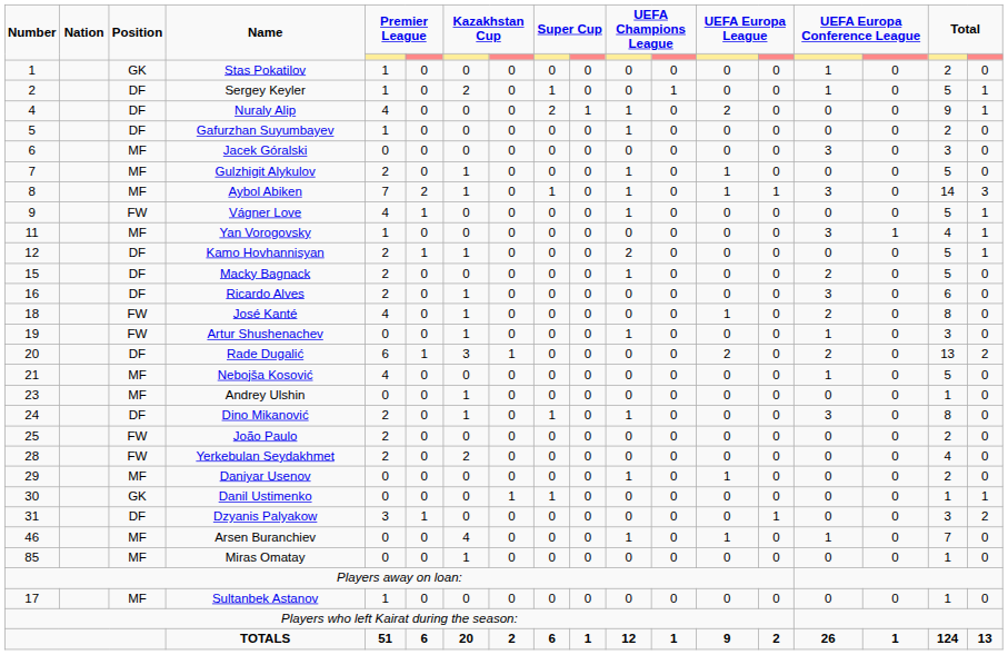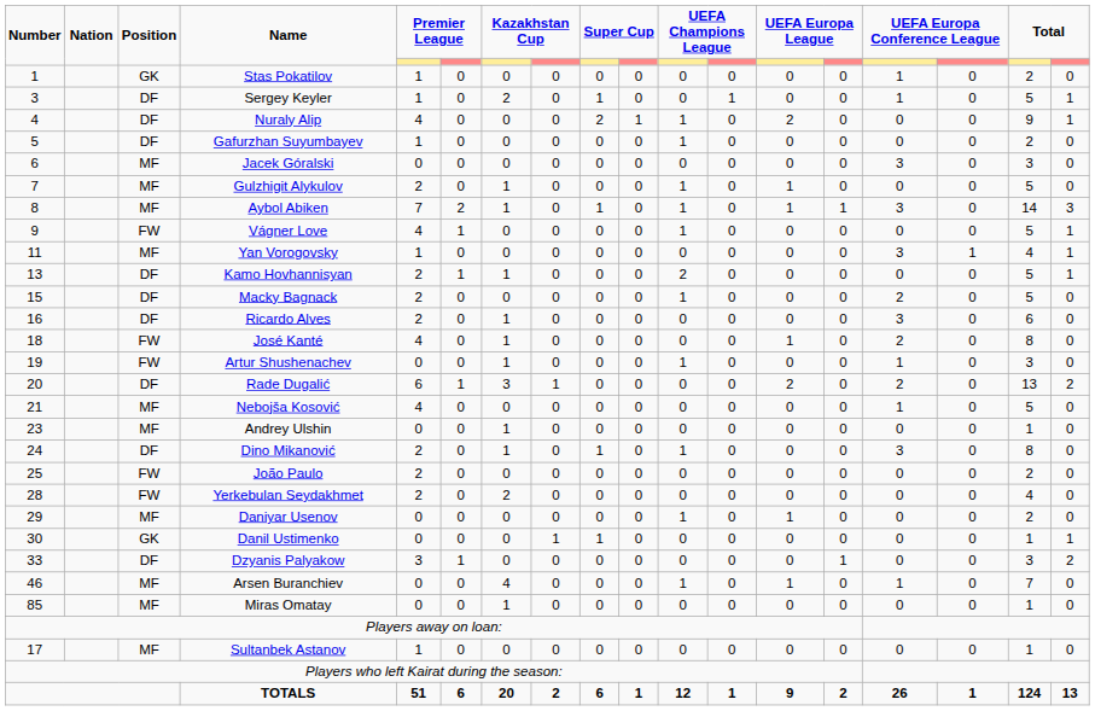 <table class="wikitable" style="text-align:center;">
 <tr>
 <td rowspan="2"  style="width:5%; text-align:center;"><strong>Number</strong></td>
 <td rowspan="2"  style="width:5%; text-align:center;"><strong>Nation</strong></td>
 <td rowspan="2"  style="width:5%; text-align:center;"><strong>Position</strong></td>
 <td rowspan="2"  style="width:20%; text-align:center;"><strong>Name</strong></td>
 <td colspan="2" style="text-align:center;"><strong><a href='#'>Premier League</a></strong></td>
 <td colspan="2" style="text-align:center;"><strong><a href='#'>Kazakhstan Cup</a></strong></td>
 <td colspan="2" style="text-align:center;"><strong><a href='#'>Super Cup</a></strong></td>
 <td colspan="2" style="text-align:center;"><strong><a href='#'>UEFA Champions League</a></strong></td>
 <td colspan="2" style="text-align:center;"><strong><a href='#'>UEFA Europa League</a></strong></td>
 <td colspan="2" style="text-align:center;"><strong><a href='#'>UEFA Europa Conference League</a></strong></td>
 <td colspan="2" style="text-align:center;"><strong>Total</strong></td>
 </tr>
 <tr>
 <th style="width:60px; background:#fe9;"></th>
 <th style="width:60px; background:#ff8888;"></th>
 <th style="width:60px; background:#fe9;"></th>
 <th style="width:60px; background:#ff8888;"></th>
 <th style="width:60px; background:#fe9;"></th>
 <th style="width:60px; background:#ff8888;"></th>
 <th style="width:60px; background:#fe9;"></th>
 <th style="width:60px; background:#ff8888;"></th>
 <th style="width:120px; background:#fe9;"></th>
 <th style="width:60px; background:#ff8888;"></th>
 <th style="width:120px; background:#fe9;"></th>
 <th style="width:120px; background:#ff8888;"></th>
 <th style="width:60px; background:#fe9;"></th>
 <th style="width:60px; background:#ff8888;"></th>
 </tr>
 <tr>
 <td>1</td>
 <td></td>
 <td>GK</td>
 <td><a href='#'>Stas Pokatilov</a></td>
 <td>1</td>
 <td>0</td>
 <td>0</td>
 <td>0</td>
 <td>0</td>
 <td>0</td>
 <td>0</td>
 <td>0</td>
 <td>0</td>
 <td>0</td>
 <td>1</td>
 <td>0</td>
 <td>2</td>
 <td>0</td>
 </tr>
 <tr>
-<td>2</td>
+<td>3</td>
 <td></td>
 <td>DF</td>
 <td>Sergey Keyler</td>
 <td>1</td>
 <td>0</td>
 <td>2</td>
 <td>0</td>
 <td>1</td>
 <td>0</td>
 <td>0</td>
 <td>1</td>
 <td>0</td>
 <td>0</td>
 <td>1</td>
 <td>0</td>
 <td>5</td>
 <td>1</td>
 </tr>
 <tr>
 <td>4</td>
 <td></td>
 <td>DF</td>
 <td><a href='#'>Nuraly Alip</a></td>
 <td>4</td>
 <td>0</td>
 <td>0</td>
 <td>0</td>
 <td>2</td>
 <td>1</td>
 <td>1</td>
 <td>0</td>
 <td>2</td>
 <td>0</td>
 <td>0</td>
 <td>0</td>
 <td>9</td>
 <td>1</td>
 </tr>
 <tr>
 <td>5</td>
 <td></td>
 <td>DF</td>
 <td><a href='#'>Gafurzhan Suyumbayev</a></td>
 <td>1</td>
 <td>0</td>
 <td>0</td>
 <td>0</td>
 <td>0</td>
 <td>0</td>
 <td>1</td>
 <td>0</td>
 <td>0</td>
 <td>0</td>
 <td>0</td>
 <td>0</td>
 <td>2</td>
 <td>0</td>
 </tr>
 <tr>
 <td>6</td>
 <td></td>
 <td>MF</td>
 <td><a href='#'>Jacek Góralski</a></td>
 <td>0</td>
 <td>0</td>
 <td>0</td>
 <td>0</td>
 <td>0</td>
 <td>0</td>
 <td>0</td>
 <td>0</td>
 <td>0</td>
 <td>0</td>
 <td>3</td>
 <td>0</td>
 <td>3</td>
 <td>0</td>
 </tr>
 <tr>
 <td>7</td>
 <td></td>
 <td>MF</td>
 <td><a href='#'>Gulzhigit Alykulov</a></td>
 <td>2</td>
 <td>0</td>
 <td>1</td>
 <td>0</td>
 <td>0</td>
 <td>0</td>
 <td>1</td>
 <td>0</td>
 <td>1</td>
 <td>0</td>
 <td>0</td>
 <td>0</td>
 <td>5</td>
 <td>0</td>
 </tr>
 <tr>
 <td>8</td>
 <td></td>
 <td>MF</td>
 <td><a href='#'>Aybol Abiken</a></td>
 <td>7</td>
 <td>2</td>
 <td>1</td>
 <td>0</td>
 <td>1</td>
 <td>0</td>
 <td>1</td>
 <td>0</td>
 <td>1</td>
 <td>1</td>
 <td>3</td>
 <td>0</td>
 <td>14</td>
 <td>3</td>
 </tr>
 <tr>
 <td>9</td>
 <td></td>
 <td>FW</td>
 <td><a href='#'>Vágner Love</a></td>
 <td>4</td>
 <td>1</td>
 <td>0</td>
 <td>0</td>
 <td>0</td>
 <td>0</td>
 <td>1</td>
 <td>0</td>
 <td>0</td>
 <td>0</td>
 <td>0</td>
 <td>0</td>
 <td>5</td>
 <td>1</td>
 </tr>
 <tr>
 <td>11</td>
 <td></td>
 <td>MF</td>
 <td><a href='#'>Yan Vorogovsky</a></td>
 <td>1</td>
 <td>0</td>
 <td>0</td>
 <td>0</td>
 <td>0</td>
 <td>0</td>
 <td>0</td>
 <td>0</td>
 <td>0</td>
 <td>0</td>
 <td>3</td>
 <td>1</td>
 <td>4</td>
 <td>1</td>
 </tr>
 <tr>
-<td>12</td>
+<td>13</td>
 <td></td>
 <td>DF</td>
 <td><a href='#'>Kamo Hovhannisyan</a></td>
 <td>2</td>
 <td>1</td>
 <td>1</td>
 <td>0</td>
 <td>0</td>
 <td>0</td>
 <td>2</td>
 <td>0</td>
 <td>0</td>
 <td>0</td>
 <td>0</td>
 <td>0</td>
 <td>5</td>
 <td>1</td>
 </tr>
 <tr>
 <td>15</td>
 <td></td>
 <td>DF</td>
 <td><a href='#'>Macky Bagnack</a></td>
 <td>2</td>
 <td>0</td>
 <td>0</td>
 <td>0</td>
 <td>0</td>
 <td>0</td>
 <td>1</td>
 <td>0</td>
 <td>0</td>
 <td>0</td>
 <td>2</td>
 <td>0</td>
 <td>5</td>
 <td>0</td>
 </tr>
 <tr>
 <td>16</td>
 <td></td>
 <td>DF</td>
 <td><a href='#'>Ricardo Alves</a></td>
 <td>2</td>
 <td>0</td>
 <td>1</td>
 <td>0</td>
 <td>0</td>
 <td>0</td>
 <td>0</td>
 <td>0</td>
 <td>0</td>
 <td>0</td>
 <td>3</td>
 <td>0</td>
 <td>6</td>
 <td>0</td>
 </tr>
 <tr>
 <td>18</td>
 <td></td>
 <td>FW</td>
 <td><a href='#'>José Kanté</a></td>
 <td>4</td>
 <td>0</td>
 <td>1</td>
 <td>0</td>
 <td>0</td>
 <td>0</td>
 <td>0</td>
 <td>0</td>
 <td>1</td>
 <td>0</td>
 <td>2</td>
 <td>0</td>
 <td>8</td>
 <td>0</td>
 </tr>
 <tr>
 <td>19</td>
 <td></td>
 <td>FW</td>
 <td><a href='#'>Artur Shushenachev</a></td>
 <td>0</td>
 <td>0</td>
 <td>1</td>
 <td>0</td>
 <td>0</td>
 <td>0</td>
 <td>1</td>
 <td>0</td>
 <td>0</td>
 <td>0</td>
 <td>1</td>
 <td>0</td>
 <td>3</td>
 <td>0</td>
 </tr>
 <tr>
 <td>20</td>
 <td></td>
 <td>DF</td>
 <td><a href='#'>Rade Dugalić</a></td>
 <td>6</td>
 <td>1</td>
 <td>3</td>
 <td>1</td>
 <td>0</td>
 <td>0</td>
 <td>0</td>
 <td>0</td>
 <td>2</td>
 <td>0</td>
 <td>2</td>
 <td>0</td>
 <td>13</td>
 <td>2</td>
 </tr>
 <tr>
 <td>21</td>
 <td></td>
 <td>MF</td>
 <td><a href='#'>Nebojša Kosović</a></td>
 <td>4</td>
 <td>0</td>
 <td>0</td>
 <td>0</td>
 <td>0</td>
 <td>0</td>
 <td>0</td>
 <td>0</td>
 <td>0</td>
 <td>0</td>
 <td>1</td>
 <td>0</td>
 <td>5</td>
 <td>0</td>
 </tr>
 <tr>
 <td>23</td>
 <td></td>
 <td>MF</td>
 <td>Andrey Ulshin</td>
 <td>0</td>
 <td>0</td>
 <td>1</td>
 <td>0</td>
 <td>0</td>
 <td>0</td>
 <td>0</td>
 <td>0</td>
 <td>0</td>
 <td>0</td>
 <td>0</td>
 <td>0</td>
 <td>1</td>
 <td>0</td>
 </tr>
 <tr>
 <td>24</td>
 <td></td>
 <td>DF</td>
 <td><a href='#'>Dino Mikanović</a></td>
 <td>2</td>
 <td>0</td>
 <td>1</td>
 <td>0</td>
 <td>1</td>
 <td>0</td>
 <td>1</td>
 <td>0</td>
 <td>0</td>
 <td>0</td>
 <td>3</td>
 <td>0</td>
 <td>8</td>
 <td>0</td>
 </tr>
 <tr>
 <td>25</td>
 <td></td>
 <td>FW</td>
 <td><a href='#'>João Paulo</a></td>
 <td>2</td>
 <td>0</td>
 <td>0</td>
 <td>0</td>
 <td>0</td>
 <td>0</td>
 <td>0</td>
 <td>0</td>
 <td>0</td>
 <td>0</td>
 <td>0</td>
 <td>0</td>
 <td>2</td>
 <td>0</td>
 </tr>
 <tr>
 <td>28</td>
 <td></td>
 <td>FW</td>
 <td><a href='#'>Yerkebulan Seydakhmet</a></td>
 <td>2</td>
 <td>0</td>
 <td>2</td>
 <td>0</td>
 <td>0</td>
 <td>0</td>
 <td>0</td>
 <td>0</td>
 <td>0</td>
 <td>0</td>
 <td>0</td>
 <td>0</td>
 <td>4</td>
 <td>0</td>
 </tr>
 <tr>
 <td>29</td>
 <td></td>
 <td>MF</td>
 <td><a href='#'>Daniyar Usenov</a></td>
 <td>0</td>
 <td>0</td>
 <td>0</td>
 <td>0</td>
 <td>0</td>
 <td>0</td>
 <td>1</td>
 <td>0</td>
 <td>1</td>
 <td>0</td>
 <td>0</td>
 <td>0</td>
 <td>2</td>
 <td>0</td>
 </tr>
 <tr>
 <td>30</td>
 <td></td>
 <td>GK</td>
 <td><a href='#'>Danil Ustimenko</a></td>
 <td>0</td>
 <td>0</td>
 <td>0</td>
 <td>1</td>
 <td>1</td>
 <td>0</td>
 <td>0</td>
 <td>0</td>
 <td>0</td>
 <td>0</td>
 <td>0</td>
 <td>0</td>
 <td>1</td>
 <td>1</td>
 </tr>
 <tr>
-<td>31</td>
+<td>33</td>
 <td></td>
 <td>DF</td>
 <td><a href='#'>Dzyanis Palyakow</a></td>
 <td>3</td>
 <td>1</td>
 <td>0</td>
 <td>0</td>
 <td>0</td>
 <td>0</td>
 <td>0</td>
 <td>0</td>
 <td>0</td>
 <td>1</td>
 <td>0</td>
 <td>0</td>
 <td>3</td>
 <td>2</td>
 </tr>
 <tr>
 <td>46</td>
 <td></td>
 <td>MF</td>
 <td>Arsen Buranchiev</td>
 <td>0</td>
 <td>0</td>
 <td>4</td>
 <td>0</td>
 <td>0</td>
 <td>0</td>
 <td>1</td>
 <td>0</td>
 <td>1</td>
 <td>0</td>
 <td>1</td>
 <td>0</td>
 <td>7</td>
 <td>0</td>
 </tr>
 <tr>
 <td>85</td>
 <td></td>
 <td>MF</td>
 <td>Miras Omatay</td>
 <td>0</td>
 <td>0</td>
 <td>1</td>
 <td>0</td>
 <td>0</td>
 <td>0</td>
 <td>0</td>
 <td>0</td>
 <td>0</td>
 <td>0</td>
 <td>0</td>
 <td>0</td>
 <td>1</td>
 <td>0</td>
 </tr>
 <tr>
 <td colspan="14"><em>Players away on loan:</em></td>
 </tr>
 <tr>
 <td>17</td>
 <td></td>
 <td>MF</td>
 <td><a href='#'>Sultanbek Astanov</a></td>
 <td>1</td>
 <td>0</td>
 <td>0</td>
 <td>0</td>
 <td>0</td>
 <td>0</td>
 <td>0</td>
 <td>0</td>
 <td>0</td>
 <td>0</td>
 <td>0</td>
 <td>0</td>
 <td>1</td>
 <td>0</td>
 </tr>
 <tr>
 <td colspan="14"><em>Players who left Kairat during the season:</em></td>
 </tr>
 <tr>
 <td colspan="3"></td>
 <td><strong>TOTALS</strong></td>
 <td><strong>51</strong></td>
 <td><strong>6</strong></td>
 <td><strong>20</strong></td>
 <td><strong>2</strong></td>
 <td><strong>6</strong></td>
 <td><strong>1</strong></td>
 <td><strong>12</strong></td>
 <td><strong>1</strong></td>
 <td><strong>9</strong></td>
 <td><strong>2</strong></td>
 <td><strong>26</strong></td>
 <td><strong>1</strong></td>
 <td><strong>124</strong></td>
 <td><strong>13</strong></td>
 </tr>
 </table>
